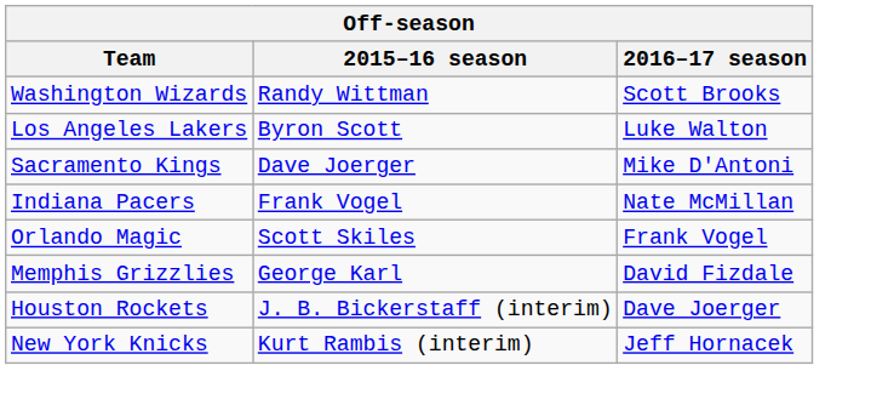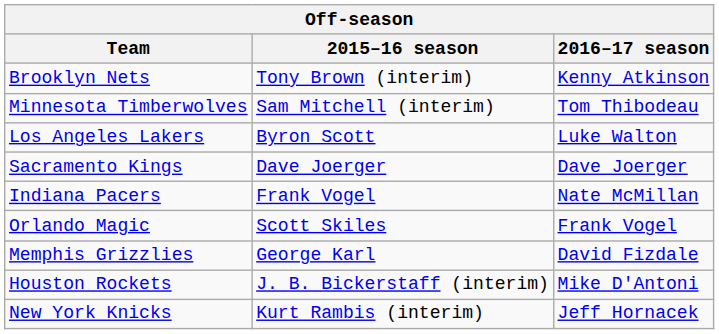 <table class="wikitable">
 <tr>
 <th colspan="3">Off-season</th>
 </tr>
 <tr>
 <th>Team</th>
 <th>2015–16 season</th>
 <th>2016–17 season</th>
 </tr>
 <tr>
-<td><a href='#'>Washington Wizards</a></td>
-<td><a href='#'>Randy Wittman</a></td>
-<td><a href='#'>Scott Brooks</a></td>
+<td><a href='#'>Brooklyn Nets</a></td>
+<td><a href='#'>Tony Brown</a> (interim)</td>
+<td><a href='#'>Kenny Atkinson</a></td>
+</tr>
+<tr>
+<td><a href='#'>Minnesota Timberwolves</a></td>
+<td><a href='#'>Sam Mitchell</a> (interim)</td>
+<td><a href='#'>Tom Thibodeau</a></td>
 </tr>
 <tr>
 <td><a href='#'>Los Angeles Lakers</a></td>
 <td><a href='#'>Byron Scott</a></td>
 <td><a href='#'>Luke Walton</a></td>
 </tr>
 <tr>
 <td><a href='#'>Sacramento Kings</a></td>
 <td><a href='#'>Dave Joerger</a></td>
-<td><a href='#'>Mike D'Antoni</a></td>
+<td><a href='#'>Dave Joerger</a></td>
 </tr>
 <tr>
 <td><a href='#'>Indiana Pacers</a></td>
 <td><a href='#'>Frank Vogel</a></td>
 <td><a href='#'>Nate McMillan</a></td>
 </tr>
 <tr>
 <td><a href='#'>Orlando Magic</a></td>
 <td><a href='#'>Scott Skiles</a></td>
 <td><a href='#'>Frank Vogel</a></td>
 </tr>
 <tr>
 <td><a href='#'>Memphis Grizzlies</a></td>
 <td><a href='#'>George Karl</a></td>
 <td><a href='#'>David Fizdale</a></td>
 </tr>
 <tr>
 <td><a href='#'>Houston Rockets</a></td>
 <td><a href='#'>J. B. Bickerstaff</a> (interim)</td>
-<td><a href='#'>Dave Joerger</a></td>
+<td><a href='#'>Mike D'Antoni</a></td>
 </tr>
 <tr>
 <td><a href='#'>New York Knicks</a></td>
 <td><a href='#'>Kurt Rambis</a> (interim)</td>
 <td><a href='#'>Jeff Hornacek</a></td>
 </tr>
 </table>
